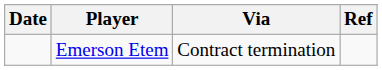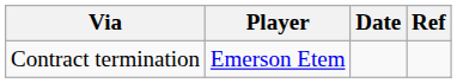 <table class="wikitable">
 <tr style="background:#ddd; text-align:center;">
+<th>Via</th>
+<th>Player</th>
 <th>Date</th>
-<th>Player</th>
-<th>Via</th>
 <th>Ref</th>
 </tr>
 <tr>
+<td>Contract termination</td>
+<td><a href='#'>Emerson Etem</a></td>
 <td></td>
-<td><a href='#'>Emerson Etem</a></td>
-<td>Contract termination</td>
 <td></td>
 </tr>
 </table>
